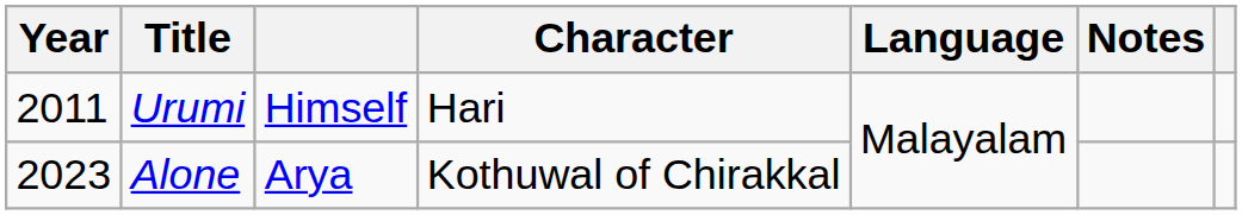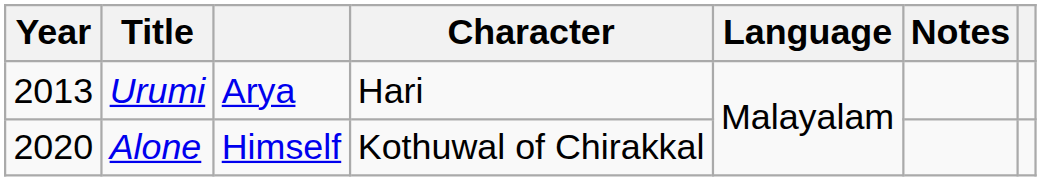 <table class="wikitable sortable">
 <tr>
 <th scope="col">Year</th>
 <th scope="col">Title</th>
 <th scope="col"></th>
 <th scope="col">Character</th>
 <th scope="col">Language</th>
 <th scope="col" class="unsortable">Notes</th>
 <th></th>
 </tr>
 <tr>
-<td>2011</td>
+<td>2013</td>
 <td><em><a href='#'>Urumi</a></em></td>
-<td><a href='#'>Himself</a></td>
+<td><a href='#'>Arya</a></td>
 <td>Hari</td>
 <td rowspan="2">Malayalam</td>
 <td></td>
 <td></td>
 </tr>
 <tr>
-<td>2023</td>
+<td>2020</td>
 <td><em><a href='#'>Alone</a></em></td>
-<td><a href='#'>Arya</a></td>
+<td><a href='#'>Himself</a></td>
 <td>Kothuwal of Chirakkal</td>
 <td></td>
 <td></td>
 </tr>
 </table>
